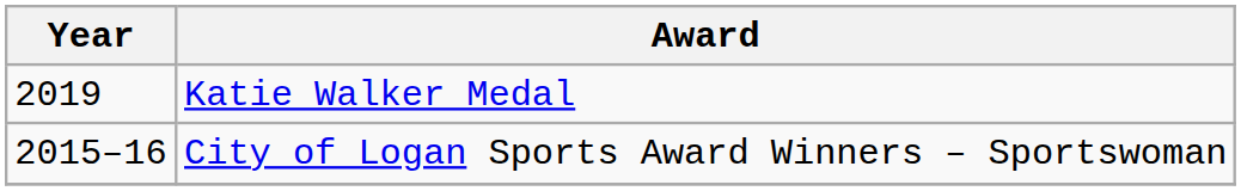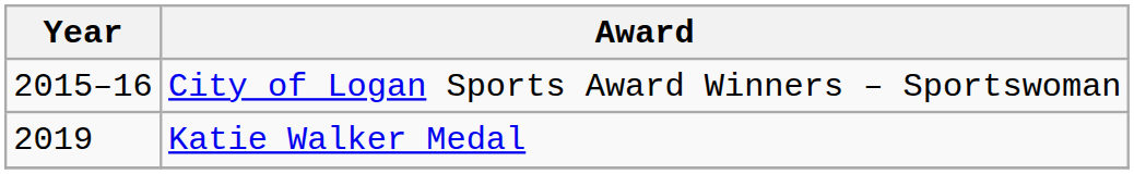 <table class="wikitable collapsible">
 <tr>
 <th>Year</th>
 <th>Award</th>
 </tr>
 <tr>
+<td>2015–16</td>
+<td><a href='#'>City of Logan</a> Sports Award Winners – Sportswoman</td>
+</tr>
+<tr>
 <td>2019</td>
 <td><a href='#'>Katie Walker Medal</a></td>
 </tr>
 <tr>
-<td>2015–16</td>
-<td><a href='#'>City of Logan</a> Sports Award Winners – Sportswoman</td>
-</tr>
-<tr>
 </tr>
 </table>
